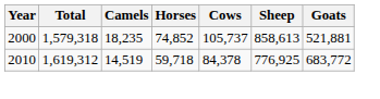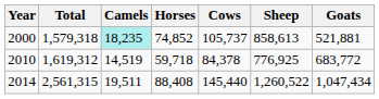 <table class="wikitable">
 <tr>
 <th>Year</th>
 <th>Total</th>
 <th>Camels</th>
 <th>Horses</th>
 <th>Cows</th>
 <th>Sheep</th>
 <th>Goats</th>
 </tr>
 <tr>
 <td>2000</td>
 <td>1,579,318</td>
-<td>18,235</td>
+<td style="background: paleturquoise;">18,235</td>
 <td>74,852</td>
 <td>105,737</td>
 <td>858,613</td>
 <td>521,881</td>
 </tr>
 <tr>
 <td>2010</td>
 <td>1,619,312</td>
 <td>14,519</td>
 <td>59,718</td>
 <td>84,378</td>
 <td>776,925</td>
 <td>683,772</td>
 </tr>
+<tr>
+<td>2014</td>
+<td>2,561,315</td>
+<td>19,511</td>
+<td>88,408</td>
+<td>145,440</td>
+<td>1,260,522</td>
+<td>1,047,434</td>
+</tr>
 </table>
